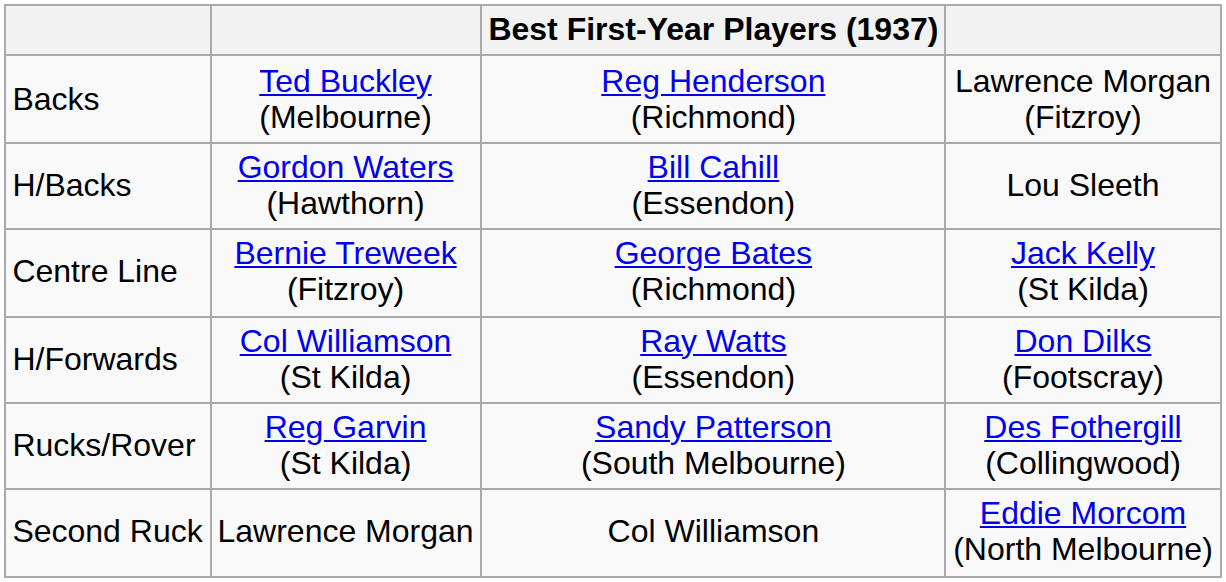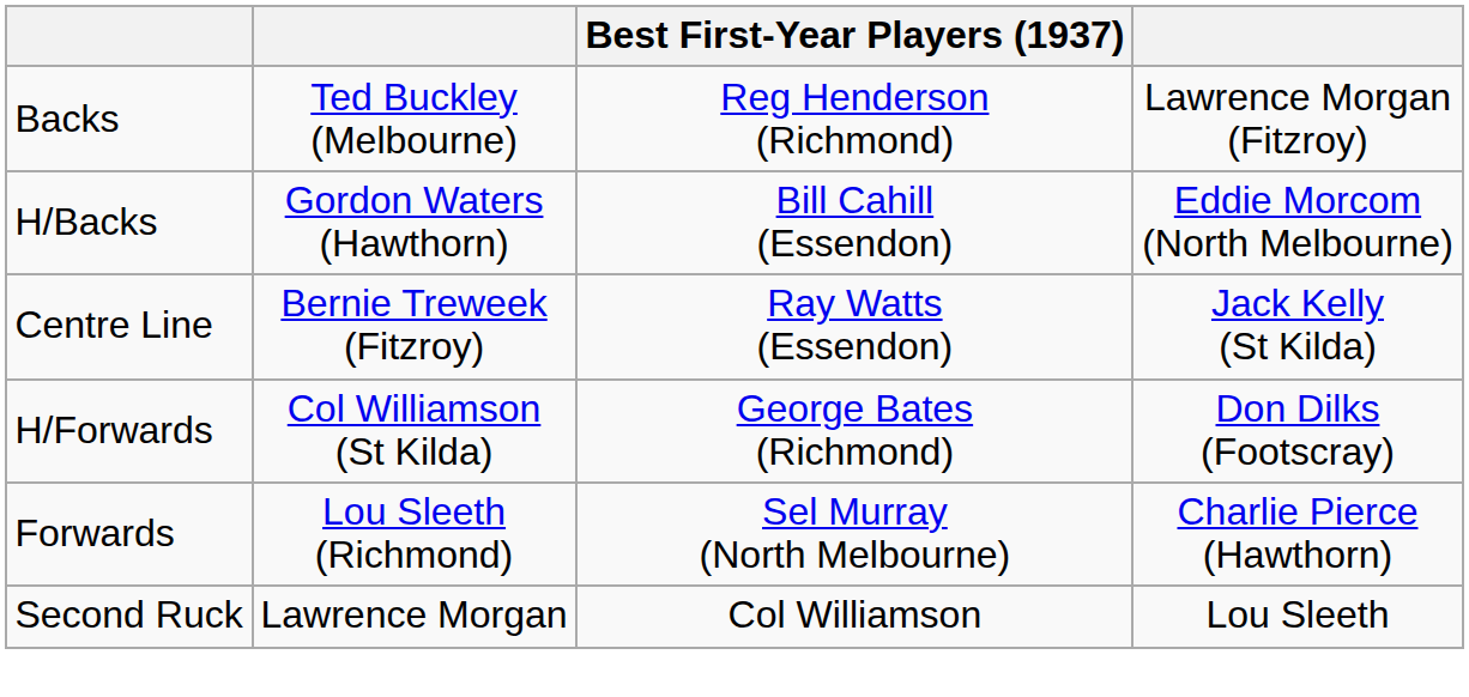 <table class="wikitable">
 <tr>
 <th></th>
 <th></th>
 <th>Best First-Year Players (1937)</th>
 <th></th>
 </tr>
 <tr>
 <td>Backs</td>
 <td align=center><a href='#'>Ted Buckley</a><br>(Melbourne)</td>
 <td align=center><a href='#'>Reg Henderson</a><br>(Richmond)</td>
 <td align=center>Lawrence Morgan<br>(Fitzroy)</td>
 </tr>
 <tr>
 <td>H/Backs</td>
 <td align=center><a href='#'>Gordon Waters</a><br>(Hawthorn)</td>
 <td align=center><a href='#'>Bill Cahill</a><br>(Essendon)</td>
-<td align=center>Lou Sleeth</td>
+<td align=center><a href='#'>Eddie Morcom</a><br>(North Melbourne)</td>
 </tr>
 <tr>
 <td>Centre Line</td>
 <td align=center><a href='#'>Bernie Treweek</a><br>(Fitzroy)</td>
-<td align=center><a href='#'>George Bates</a><br>(Richmond)</td>
+<td align=center><a href='#'>Ray Watts</a><br>(Essendon)</td>
 <td align=center><a href='#'>Jack Kelly</a><br>(St Kilda)</td>
 </tr>
 <tr>
 <td>H/Forwards</td>
 <td align=center><a href='#'>Col Williamson</a><br>(St Kilda)</td>
-<td align=center><a href='#'>Ray Watts</a><br>(Essendon)</td>
+<td align=center><a href='#'>George Bates</a><br>(Richmond)</td>
 <td align=center><a href='#'>Don Dilks</a><br>(Footscray)</td>
 </tr>
 <tr>
-<td>Rucks/Rover</td>
-<td align=center><a href='#'>Reg Garvin</a><br>(St Kilda)</td>
-<td align=center><a href='#'>Sandy Patterson</a><br>(South Melbourne)</td>
-<td align=center><a href='#'>Des Fothergill</a><br>(Collingwood)</td>
+<td>Forwards</td>
+<td align=center><a href='#'>Lou Sleeth</a><br>(Richmond)</td>
+<td align=center><a href='#'>Sel Murray</a><br>(North Melbourne)</td>
+<td align=center><a href='#'>Charlie Pierce</a><br>(Hawthorn)</td>
 </tr>
 <tr>
 <td>Second Ruck</td>
 <td align=center>Lawrence Morgan</td>
 <td align=center>Col Williamson</td>
-<td align=center><a href='#'>Eddie Morcom</a><br>(North Melbourne)</td>
+<td align=center>Lou Sleeth</td>
 </tr>
 </table>
